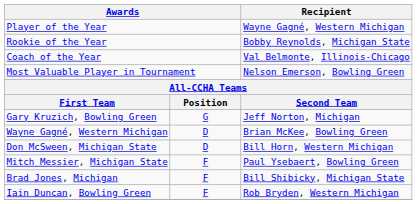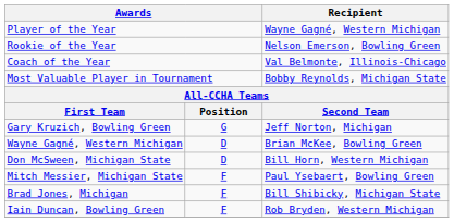 <table class="wikitable">
 <tr>
 <th colspan=2><a href='#'>Awards</a></th>
 <th>Recipient</th>
 </tr>
 <tr>
 <td colspan=2><a href='#'>Player of the Year</a></td>
 <td><a href='#'>Wayne Gagné</a>, <a href='#'>Western Michigan</a></td>
 </tr>
 <tr>
 <td colspan=2><a href='#'>Rookie of the Year</a></td>
-<td><a href='#'>Bobby Reynolds</a>, <a href='#'>Michigan State</a></td>
+<td><a href='#'>Nelson Emerson</a>, <a href='#'>Bowling Green</a></td>
 </tr>
 <tr>
 <td colspan=2><a href='#'>Coach of the Year</a></td>
 <td><a href='#'>Val Belmonte</a>, <a href='#'>Illinois-Chicago</a></td>
 </tr>
 <tr>
 <td colspan=2><a href='#'>Most Valuable Player in Tournament</a></td>
-<td><a href='#'>Nelson Emerson</a>, <a href='#'>Bowling Green</a></td>
+<td><a href='#'>Bobby Reynolds</a>, <a href='#'>Michigan State</a></td>
 </tr>
 <tr>
 <th colspan=3><a href='#'>All-CCHA Teams</a></th>
 </tr>
 <tr>
 <th><a href='#'>First Team</a></th>
 <th>  Position  </th>
 <th><a href='#'>Second Team</a></th>
 </tr>
 <tr>
 <td><a href='#'>Gary Kruzich</a>, <a href='#'>Bowling Green</a></td>
 <td align=center><a href='#'>G</a></td>
 <td><a href='#'>Jeff Norton</a>, <a href='#'>Michigan</a></td>
 </tr>
 <tr>
 <td><a href='#'>Wayne Gagné</a>, <a href='#'>Western Michigan</a></td>
 <td align=center><a href='#'>D</a></td>
 <td><a href='#'>Brian McKee</a>, <a href='#'>Bowling Green</a></td>
 </tr>
 <tr>
 <td><a href='#'>Don McSween</a>, <a href='#'>Michigan State</a></td>
 <td align=center><a href='#'>D</a></td>
 <td><a href='#'>Bill Horn</a>, <a href='#'>Western Michigan</a></td>
 </tr>
 <tr>
 <td><a href='#'>Mitch Messier</a>, <a href='#'>Michigan State</a></td>
 <td align=center><a href='#'>F</a></td>
 <td><a href='#'>Paul Ysebaert</a>, <a href='#'>Bowling Green</a></td>
 </tr>
 <tr>
 <td><a href='#'>Brad Jones</a>, <a href='#'>Michigan</a></td>
 <td align=center><a href='#'>F</a></td>
 <td><a href='#'>Bill Shibicky</a>, <a href='#'>Michigan State</a></td>
 </tr>
 <tr>
 <td><a href='#'>Iain Duncan</a>, <a href='#'>Bowling Green</a></td>
 <td align=center><a href='#'>F</a></td>
 <td><a href='#'>Rob Bryden</a>, <a href='#'>Western Michigan</a></td>
 </tr>
 <tr>
 </tr>
 </table>
